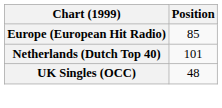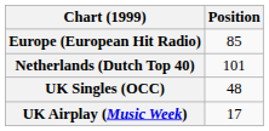 <table class="wikitable sortable plainrowheaders" style="text-align:center">
 <tr>
 <th>Chart (1999)</th>
 <th>Position</th>
 </tr>
 <tr>
 <th scope="row">Europe (European Hit Radio)</th>
 <td align="center">85</td>
 </tr>
 <tr>
 <th scope="row">Netherlands (Dutch Top 40)</th>
 <td>101</td>
 </tr>
 <tr>
 <th scope="row">UK Singles (OCC)</th>
 <td>48</td>
 </tr>
+<tr>
+<th scope="row">UK Airplay (<em><a href='#'>Music Week</a></em>)</th>
+<td>17</td>
+</tr>
 </table>
